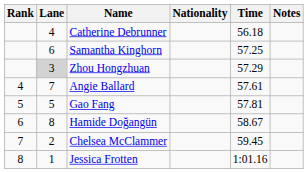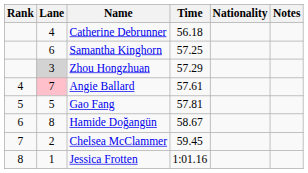 <table class="wikitable sortable" style="text-align:center">
 <tr>
 <th>Rank</th>
 <th>Lane</th>
 <th>Name</th>
+<th>Time</th>
 <th>Nationality</th>
-<th>Time</th>
 <th>Notes</th>
 </tr>
 <tr>
 <td></td>
 <td>4</td>
 <td align="left"><a href='#'>Catherine Debrunner</a></td>
+<td>56.18</td>
 <td align="left"></td>
-<td>56.18</td>
 <td></td>
 </tr>
 <tr>
 <td></td>
 <td>6</td>
 <td align="left"><a href='#'>Samantha Kinghorn</a></td>
+<td>57.25</td>
 <td align="left"></td>
-<td>57.25</td>
 <td></td>
 </tr>
 <tr>
 <td></td>
 <td style="background: lightgrey;">3</td>
 <td align="left"><a href='#'>Zhou Hongzhuan</a></td>
+<td>57.29</td>
 <td align="left"></td>
-<td>57.29</td>
 <td></td>
 </tr>
 <tr>
 <td>4</td>
-<td>7</td>
+<td style="background: pink;">7</td>
 <td align="left"><a href='#'>Angie Ballard</a></td>
+<td>57.61</td>
 <td align="left"></td>
-<td>57.61</td>
 <td></td>
 </tr>
 <tr>
 <td>5</td>
 <td>5</td>
 <td align="left"><a href='#'>Gao Fang</a></td>
+<td>57.81</td>
 <td align="left"></td>
-<td>57.81</td>
 <td></td>
 </tr>
 <tr>
 <td>6</td>
 <td>8</td>
 <td align="left"><a href='#'>Hamide Doğangün</a></td>
+<td>58.67</td>
 <td align="left"></td>
-<td>58.67</td>
 <td></td>
 </tr>
 <tr>
 <td>7</td>
 <td>2</td>
 <td align="left"><a href='#'>Chelsea McClammer</a></td>
+<td>59.45</td>
 <td align="left"></td>
-<td>59.45</td>
 <td></td>
 </tr>
 <tr>
 <td>8</td>
 <td>1</td>
 <td align="left"><a href='#'>Jessica Frotten</a></td>
+<td>1:01.16</td>
 <td align="left"></td>
-<td>1:01.16</td>
 <td></td>
 </tr>
 </table>
